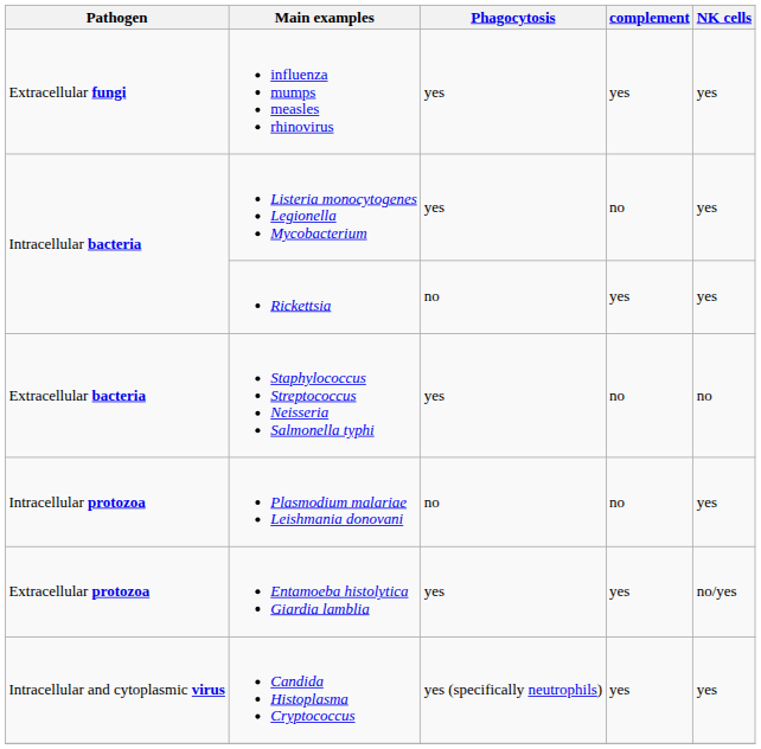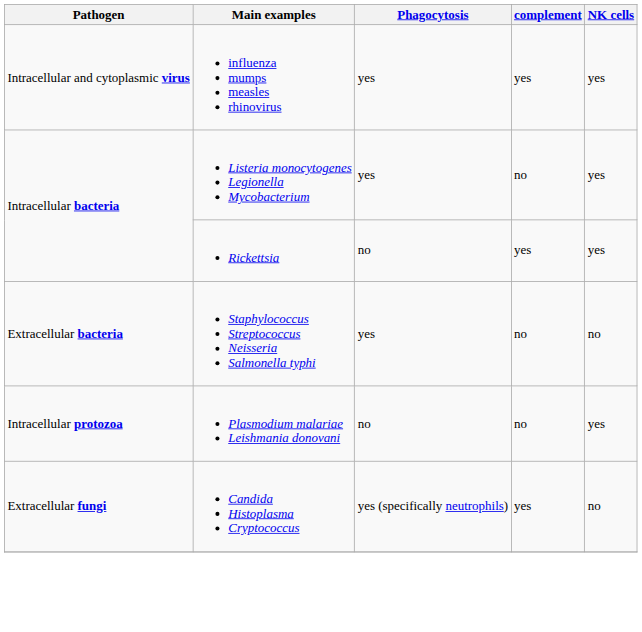 <table class="wikitable">
 <tr>
 <th>Pathogen</th>
 <th>Main examples</th>
 <th><a href='#'>Phagocytosis</a></th>
 <th><a href='#'>complement</a></th>
 <th><a href='#'>NK cells</a></th>
 </tr>
 <tr>
-<td>Extracellular <strong><a href='#'>fungi</a></strong></td>
+<td>Intracellular and cytoplasmic <strong><a href='#'>virus</a></strong></td>
 <td><br><ul><li><a href='#'>influenza</a></li><li><a href='#'>mumps</a></li><li><a href='#'>measles</a></li><li><a href='#'>rhinovirus</a></li></ul></td>
 <td>yes</td>
 <td>yes</td>
 <td>yes</td>
 </tr>
 <tr>
 <td rowspan="2">Intracellular <strong><a href='#'>bacteria</a></strong></td>
 <td><br><ul><li><em><a href='#'>Listeria monocytogenes</a></em></li><li><em><a href='#'>Legionella</a></em></li><li><em><a href='#'>Mycobacterium</a></em></li></ul></td>
 <td>yes </td>
 <td>no</td>
 <td>yes</td>
 </tr>
 <tr>
 <td><br><ul><li><em><a href='#'>Rickettsia</a></em></li></ul></td>
 <td>no</td>
 <td>yes</td>
 <td>yes</td>
 </tr>
 <tr>
 <td>Extracellular <strong><a href='#'>bacteria</a></strong></td>
 <td><br><ul><li><em><a href='#'>Staphylococcus</a></em></li><li><em><a href='#'>Streptococcus</a></em></li><li><em><a href='#'>Neisseria</a></em></li><li><em><a href='#'>Salmonella typhi</a></em></li></ul></td>
 <td>yes</td>
 <td>no</td>
 <td>no</td>
 </tr>
 <tr>
 <td>Intracellular <strong><a href='#'>protozoa</a></strong></td>
 <td><br><ul><li><em><a href='#'>Plasmodium malariae</a></em></li><li><em><a href='#'>Leishmania donovani</a></em></li></ul></td>
 <td>no</td>
 <td>no</td>
 <td>yes</td>
 </tr>
 <tr>
-<td>Extracellular <strong><a href='#'>protozoa</a></strong></td>
-<td><br><ul><li><em><a href='#'>Entamoeba histolytica</a></em></li><li><em><a href='#'>Giardia lamblia</a></em></li></ul></td>
-<td>yes</td>
-<td>yes</td>
-<td>no/yes</td>
-</tr>
-<tr>
-<td>Intracellular and cytoplasmic <strong><a href='#'>virus</a></strong></td>
+<td>Extracellular <strong><a href='#'>fungi</a></strong></td>
 <td><br><ul><li><em><a href='#'>Candida</a></em></li><li><em><a href='#'>Histoplasma</a></em></li><li><em><a href='#'>Cryptococcus</a></em></li></ul></td>
 <td>yes (specifically <a href='#'>neutrophils</a>)</td>
 <td>yes</td>
-<td>yes</td>
+<td>no</td>
 </tr>
 <tr>
 </tr>
 </table>
